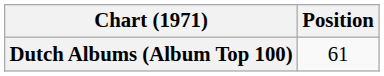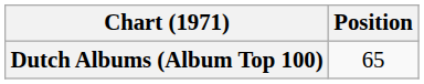 <table class="wikitable plainrowheaders" style="text-align:center">
 <tr>
 <th scope="col">Chart (1971)</th>
 <th scope="col">Position</th>
 </tr>
 <tr>
 <th scope="row">Dutch Albums (Album Top 100)</th>
-<td>61</td>
+<td>65</td>
 </tr>
 </table>
